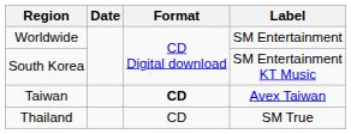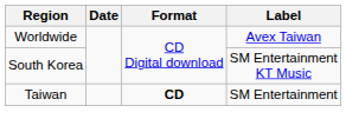 <table class="wikitable">
 <tr>
 <th>Region</th>
 <th>Date</th>
 <th>Format</th>
 <th>Label</th>
 </tr>
 <tr>
 <td align="center">Worldwide</td>
 <td rowspan="2" align="center"></td>
 <td rowspan="2" align="center"><a href='#'>CD</a> <br> <a href='#'>Digital download</a></td>
-<td align="center">SM Entertainment</td>
+<td align="center"><a href='#'>Avex Taiwan</a></td>
 </tr>
 <tr>
 <td align="center">South Korea</td>
 <td align="center">SM Entertainment <br> <a href='#'>KT Music</a></td>
 </tr>
 <tr>
 <td align="center">Taiwan</td>
 <td align="center"></td>
 <td align="center"><strong>CD</strong></td>
-<td align="center"><a href='#'>Avex Taiwan</a></td>
-</tr>
-<tr>
-<td align="center">Thailand</td>
-<td align="center"></td>
-<td align="center">CD</td>
-<td align="center">SM True</td>
+<td align="center">SM Entertainment</td>
 </tr>
 </table>
